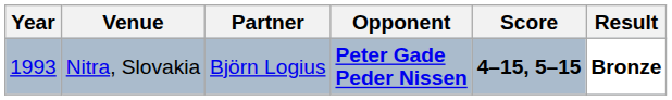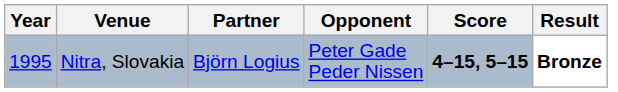 <table class="sortable wikitable" style="font-size: 90%;">
 <tr>
 <th>Year</th>
 <th>Venue</th>
 <th>Partner</th>
 <th>Opponent</th>
 <th>Score</th>
 <th>Result</th>
 </tr>
 <tr style="background:#AABBCC">
-<td align="center"><a href='#'>1993</a></td>
+<td align="center"><a href='#'>1995</a></td>
 <td align="left"><a href='#'>Nitra</a>, Slovakia</td>
 <td align="left"> <a href='#'>Björn Logius</a></td>
-<td align="left"><strong> <a href='#'>Peter Gade</a> <br>  <a href='#'>Peder Nissen</a></strong></td>
+<td align="left"> <a href='#'>Peter Gade</a> <br>  <a href='#'>Peder Nissen</a></td>
 <td align="left"><strong>4–15, 5–15</strong></td>
 <td style="text-align:left; background:white"> <strong>Bronze</strong></td>
 </tr>
 </table>
